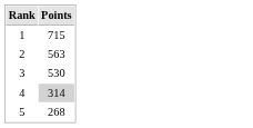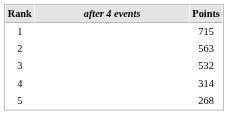 <table cellspacing="1" cellpadding="3" style="border:1px solid #aaa; font-size:86%;">
 <tr style="background:#e4e4e4;">
 <th style="border-bottom:1px solid #aaa; width:10px;">Rank</th>
+<th style="border-bottom:1px solid #aaa; width:200px;"><em>after 4 events</em></th>
 <th style="border-bottom:1px solid #aaa; width:20px;">Points</th>
 </tr>
 <tr>
 <td align=center>1</td>
+<td></td>
 <td align=center>715</td>
 </tr>
 <tr>
 <td align=center>2</td>
+<td></td>
 <td align=center>563</td>
 </tr>
 <tr>
 <td align=center>3</td>
-<td align=center>530</td>
+<td></td>
+<td align=center>532</td>
 </tr>
 <tr>
 <td align=center>4</td>
-<td align=center style="background: lightgrey;">314</td>
+<td></td>
+<td align=center>314</td>
 </tr>
 <tr>
 <td align=center>5</td>
+<td></td>
 <td align=center>268</td>
 </tr>
 </table>
